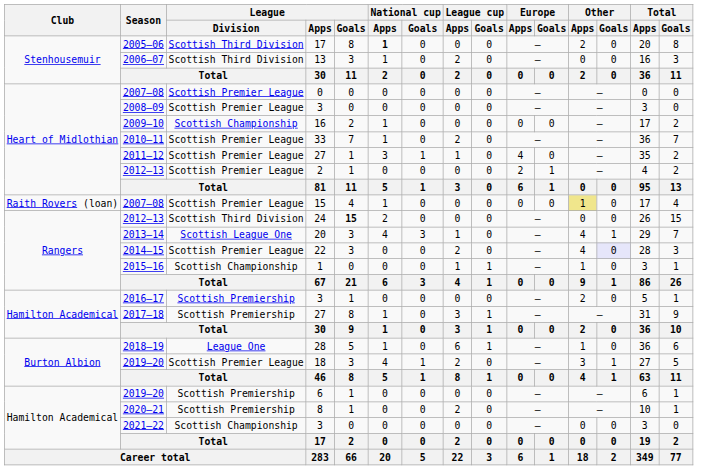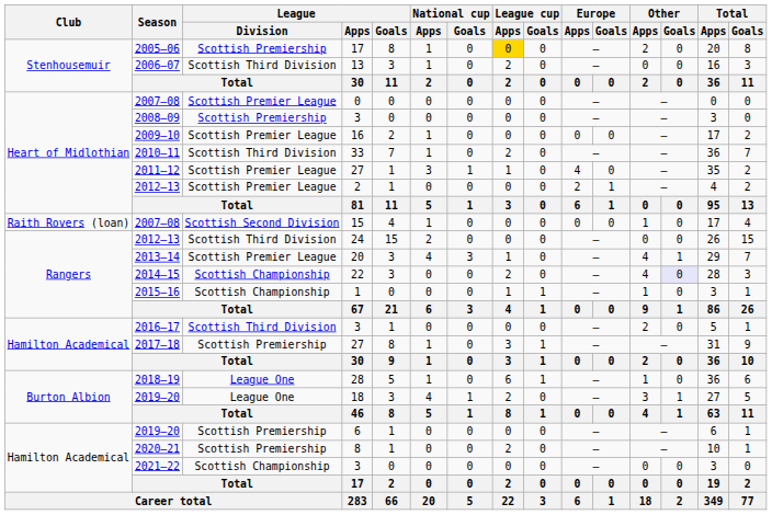 <table class="wikitable" style="text-align:center">
 <tr>
 <th rowspan="2">Club</th>
 <th rowspan="2">Season</th>
 <th colspan="3">League</th>
 <th colspan="2">National cup</th>
 <th colspan="2">League cup</th>
 <th colspan="2">Europe</th>
 <th colspan="2">Other</th>
 <th colspan="2">Total</th>
 </tr>
 <tr>
 <th>Division</th>
 <th>Apps</th>
 <th>Goals</th>
 <th>Apps</th>
 <th>Goals</th>
 <th>Apps</th>
 <th>Goals</th>
 <th>Apps</th>
 <th>Goals</th>
 <th>Apps</th>
 <th>Goals</th>
 <th>Apps</th>
 <th>Goals</th>
 </tr>
 <tr>
 <td rowspan="3"><a href='#'>Stenhousemuir</a></td>
 <td><a href='#'>2005–06</a></td>
-<td><a href='#'>Scottish Third Division</a></td>
+<td><a href='#'>Scottish Premiership</a></td>
 <td>17</td>
 <td>8</td>
-<td><strong>1</strong></td>
+<td>1</td>
 <td>0</td>
-<td>0</td>
+<td style="background: gold;">0</td>
 <td>0</td>
 <td colspan="2">—</td>
 <td>2</td>
 <td>0</td>
 <td>20</td>
 <td>8</td>
 </tr>
 <tr>
 <td><a href='#'>2006–07</a></td>
 <td>Scottish Third Division</td>
 <td>13</td>
 <td>3</td>
 <td>1</td>
 <td>0</td>
 <td>2</td>
 <td>0</td>
 <td colspan="2">—</td>
 <td>0</td>
 <td>0</td>
 <td>16</td>
 <td>3</td>
 </tr>
 <tr>
 <th colspan="2">Total</th>
 <th>30</th>
 <th>11</th>
 <th>2</th>
 <th>0</th>
 <th>2</th>
 <th>0</th>
 <th>0</th>
 <th>0</th>
 <th>2</th>
 <th>0</th>
 <th>36</th>
 <th>11</th>
 </tr>
 <tr>
 <td rowspan=7><a href='#'>Heart of Midlothian</a></td>
 <td><a href='#'>2007–08</a></td>
 <td><a href='#'>Scottish Premier League</a></td>
 <td>0</td>
 <td>0</td>
 <td>0</td>
 <td>0</td>
 <td>0</td>
 <td>0</td>
 <td colspan="2">—</td>
 <td colspan="2">—</td>
 <td>0</td>
 <td>0</td>
 </tr>
 <tr>
 <td><a href='#'>2008–09</a></td>
-<td>Scottish Premier League</td>
+<td><a href='#'>Scottish Premiership</a></td>
 <td>3</td>
 <td>0</td>
 <td>0</td>
 <td>0</td>
 <td>0</td>
 <td>0</td>
 <td colspan="2">—</td>
 <td colspan="2">—</td>
 <td>3</td>
 <td>0</td>
 </tr>
 <tr>
 <td><a href='#'>2009–10</a></td>
-<td><a href='#'>Scottish Championship</a></td>
+<td>Scottish Premier League</td>
 <td>16</td>
 <td>2</td>
 <td>1</td>
 <td>0</td>
 <td>0</td>
 <td>0</td>
 <td>0</td>
 <td>0</td>
 <td colspan="2">—</td>
 <td>17</td>
 <td>2</td>
 </tr>
 <tr>
 <td><a href='#'>2010–11</a></td>
-<td>Scottish Premier League</td>
+<td>Scottish Third Division</td>
 <td>33</td>
 <td>7</td>
 <td>1</td>
 <td>0</td>
 <td>2</td>
 <td>0</td>
 <td colspan="2">—</td>
 <td colspan="2">—</td>
 <td>36</td>
 <td>7</td>
 </tr>
 <tr>
 <td><a href='#'>2011–12</a></td>
 <td>Scottish Premier League</td>
 <td>27</td>
 <td>1</td>
 <td>3</td>
 <td>1</td>
 <td>1</td>
 <td>0</td>
 <td>4</td>
 <td>0</td>
 <td colspan="2">—</td>
 <td>35</td>
 <td>2</td>
 </tr>
 <tr>
 <td><a href='#'>2012–13</a></td>
 <td>Scottish Premier League</td>
 <td>2</td>
 <td>1</td>
 <td>0</td>
 <td>0</td>
 <td>0</td>
 <td>0</td>
 <td>2</td>
 <td>1</td>
 <td colspan="2">—</td>
 <td>4</td>
 <td>2</td>
 </tr>
 <tr>
 <th colspan="2">Total</th>
 <th>81</th>
 <th>11</th>
 <th>5</th>
 <th>1</th>
 <th>3</th>
 <th>0</th>
 <th>6</th>
 <th>1</th>
 <th>0</th>
 <th>0</th>
 <th>95</th>
 <th>13</th>
 </tr>
 <tr>
 <td><a href='#'>Raith Rovers</a> (loan)</td>
 <td><a href='#'>2007–08</a></td>
-<td>Scottish Premier League</td>
+<td><a href='#'>Scottish Second Division</a></td>
 <td>15</td>
 <td>4</td>
 <td>1</td>
 <td>0</td>
 <td>0</td>
 <td>0</td>
 <td>0</td>
 <td>0</td>
-<td style="background: khaki;">1</td>
+<td>1</td>
 <td>0</td>
 <td>17</td>
 <td>4</td>
 </tr>
 <tr>
 <td rowspan="5"><a href='#'>Rangers</a></td>
 <td><a href='#'>2012–13</a></td>
 <td>Scottish Third Division</td>
 <td>24</td>
-<td><strong>15</strong></td>
+<td>15</td>
 <td>2</td>
 <td>0</td>
 <td>0</td>
 <td>0</td>
 <td colspan="2">—</td>
 <td>0</td>
 <td>0</td>
 <td>26</td>
 <td>15</td>
 </tr>
 <tr>
 <td><a href='#'>2013–14</a></td>
-<td><a href='#'>Scottish League One</a></td>
+<td>Scottish Premier League</td>
 <td>20</td>
 <td>3</td>
 <td>4</td>
 <td>3</td>
 <td>1</td>
 <td>0</td>
 <td colspan="2">—</td>
 <td>4</td>
 <td>1</td>
 <td>29</td>
 <td>7</td>
 </tr>
 <tr>
 <td><a href='#'>2014–15</a></td>
-<td>Scottish Premier League</td>
+<td><a href='#'>Scottish Championship</a></td>
 <td>22</td>
 <td>3</td>
 <td>0</td>
 <td>0</td>
 <td>2</td>
 <td>0</td>
 <td colspan="2">—</td>
 <td>4</td>
 <td style="background: lavender;">0</td>
 <td>28</td>
 <td>3</td>
 </tr>
 <tr>
 <td><a href='#'>2015–16</a></td>
 <td>Scottish Championship</td>
 <td>1</td>
 <td>0</td>
 <td>0</td>
 <td>0</td>
 <td>1</td>
 <td>1</td>
 <td colspan="2">—</td>
 <td>1</td>
 <td>0</td>
 <td>3</td>
 <td>1</td>
 </tr>
 <tr>
 <th colspan="2">Total</th>
 <th>67</th>
 <th>21</th>
 <th>6</th>
 <th>3</th>
 <th>4</th>
 <th>1</th>
 <th>0</th>
 <th>0</th>
 <th>9</th>
 <th>1</th>
 <th>86</th>
 <th>26</th>
 </tr>
 <tr>
 <td rowspan="3"><a href='#'>Hamilton Academical</a></td>
 <td><a href='#'>2016–17</a></td>
-<td><a href='#'>Scottish Premiership</a></td>
+<td><a href='#'>Scottish Third Division</a></td>
 <td>3</td>
 <td>1</td>
 <td>0</td>
 <td>0</td>
 <td>0</td>
 <td>0</td>
 <td colspan="2">—</td>
 <td>2</td>
 <td>0</td>
 <td>5</td>
 <td>1</td>
 </tr>
 <tr>
 <td><a href='#'>2017–18</a></td>
 <td>Scottish Premiership</td>
 <td>27</td>
 <td>8</td>
 <td>1</td>
 <td>0</td>
 <td>3</td>
 <td>1</td>
 <td colspan="2">—</td>
 <td colspan="2">—</td>
 <td>31</td>
 <td>9</td>
 </tr>
 <tr>
 <th colspan="2">Total</th>
 <th>30</th>
 <th>9</th>
 <th>1</th>
 <th>0</th>
 <th>3</th>
 <th>1</th>
 <th>0</th>
 <th>0</th>
 <th>2</th>
 <th>0</th>
 <th>36</th>
 <th>10</th>
 </tr>
 <tr>
 <td rowspan="3"><a href='#'>Burton Albion</a></td>
 <td><a href='#'>2018–19</a></td>
 <td><a href='#'>League One</a></td>
 <td>28</td>
 <td>5</td>
 <td>1</td>
 <td>0</td>
 <td>6</td>
 <td>1</td>
 <td colspan="2">—</td>
 <td>1</td>
 <td>0</td>
 <td>36</td>
 <td>6</td>
 </tr>
 <tr>
 <td><a href='#'>2019–20</a></td>
-<td>Scottish Premier League</td>
+<td>League One</td>
 <td>18</td>
 <td>3</td>
 <td>4</td>
 <td>1</td>
 <td>2</td>
 <td>0</td>
 <td colspan="2">—</td>
 <td>3</td>
 <td>1</td>
 <td>27</td>
 <td>5</td>
 </tr>
 <tr>
 <th colspan="2">Total</th>
 <th>46</th>
 <th>8</th>
 <th>5</th>
 <th>1</th>
 <th>8</th>
 <th>1</th>
 <th>0</th>
 <th>0</th>
 <th>4</th>
 <th>1</th>
 <th>63</th>
 <th>11</th>
 </tr>
 <tr>
 <td rowspan="4">Hamilton Academical</td>
 <td><a href='#'>2019–20</a></td>
 <td>Scottish Premiership</td>
 <td>6</td>
 <td>1</td>
 <td>0</td>
 <td>0</td>
 <td>0</td>
 <td>0</td>
 <td colspan="2">—</td>
 <td colspan="2">—</td>
 <td>6</td>
 <td>1</td>
 </tr>
 <tr>
 <td><a href='#'>2020–21</a></td>
 <td>Scottish Premiership</td>
 <td>8</td>
 <td>1</td>
 <td>0</td>
 <td>0</td>
 <td>2</td>
 <td>0</td>
 <td colspan="2">—</td>
 <td colspan="2">—</td>
 <td>10</td>
 <td>1</td>
 </tr>
 <tr>
 <td><a href='#'>2021–22</a></td>
 <td>Scottish Championship</td>
 <td>3</td>
 <td>0</td>
 <td>0</td>
 <td>0</td>
 <td>0</td>
 <td>0</td>
 <td colspan="2">—</td>
 <td>0</td>
 <td>0</td>
 <td>3</td>
 <td>0</td>
 </tr>
 <tr>
 <th colspan="2">Total</th>
 <th>17</th>
 <th>2</th>
 <th>0</th>
 <th>0</th>
 <th>2</th>
 <th>0</th>
 <th>0</th>
 <th>0</th>
 <th>0</th>
 <th>0</th>
 <th>19</th>
 <th>2</th>
 </tr>
 <tr>
 <th colspan="3">Career total</th>
 <th>283</th>
 <th>66</th>
 <th>20</th>
 <th>5</th>
 <th>22</th>
 <th>3</th>
 <th>6</th>
 <th>1</th>
 <th>18</th>
 <th>2</th>
 <th>349</th>
 <th>77</th>
 </tr>
 </table>
